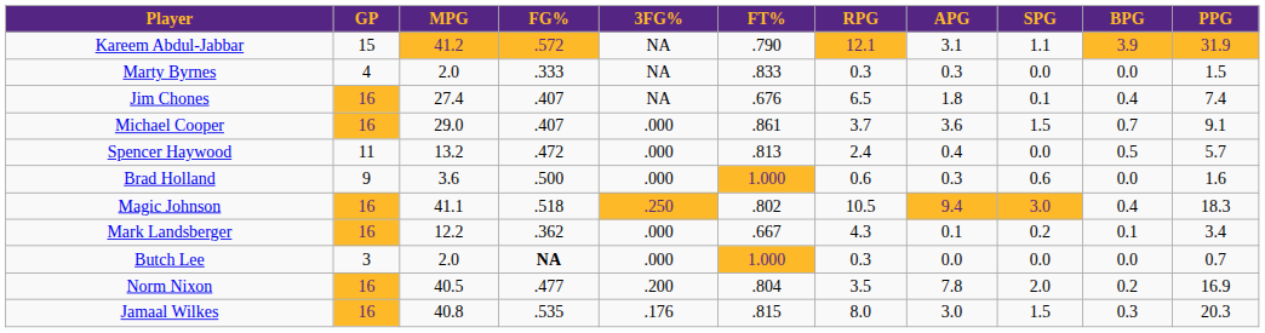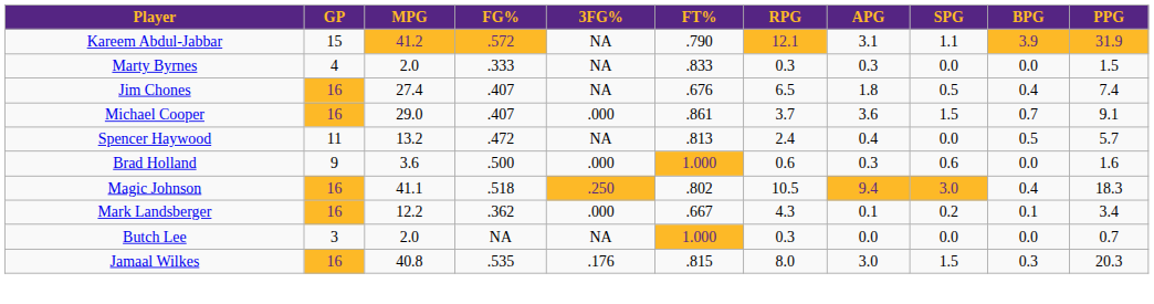 <table class="wikitable sortable" width=60%>
 <tr>
 <th style="background:#552583; color:#FDB927">Player</th>
 <th style="background:#552583; color:#FDB927">GP</th>
 <th style="background:#552583; color:#FDB927">MPG</th>
 <th style="background:#552583; color:#FDB927">FG%</th>
 <th style="background:#552583; color:#FDB927">3FG%</th>
 <th style="background:#552583; color:#FDB927">FT%</th>
 <th style="background:#552583; color:#FDB927">RPG</th>
 <th style="background:#552583; color:#FDB927">APG</th>
 <th style="background:#552583; color:#FDB927">SPG</th>
 <th style="background:#552583; color:#FDB927">BPG</th>
 <th style="background:#552583; color:#FDB927">PPG</th>
 </tr>
 <tr align="center">
 <td><a href='#'>Kareem Abdul-Jabbar</a></td>
 <td>15</td>
 <td style="background:#FDB927;color:#552583;">41.2</td>
 <td style="background:#FDB927;color:#552583;">.572</td>
 <td>NA</td>
 <td>.790</td>
 <td style="background:#FDB927;color:#552583;">12.1</td>
 <td>3.1</td>
 <td>1.1</td>
 <td style="background:#FDB927;color:#552583;">3.9</td>
 <td style="background:#FDB927;color:#552583;">31.9</td>
 </tr>
 <tr align="center">
 <td><a href='#'>Marty Byrnes</a></td>
 <td>4</td>
 <td>2.0</td>
 <td>.333</td>
 <td>NA</td>
 <td>.833</td>
 <td>0.3</td>
 <td>0.3</td>
 <td>0.0</td>
 <td>0.0</td>
 <td>1.5</td>
 </tr>
 <tr align="center">
 <td><a href='#'>Jim Chones</a></td>
 <td style="background:#FDB927;color:#552583;">16</td>
 <td>27.4</td>
 <td>.407</td>
 <td>NA</td>
 <td>.676</td>
 <td>6.5</td>
 <td>1.8</td>
-<td>0.1</td>
+<td>0.5</td>
 <td>0.4</td>
 <td>7.4</td>
 </tr>
 <tr align="center">
 <td><a href='#'>Michael Cooper</a></td>
 <td style="background:#FDB927;color:#552583;">16</td>
 <td>29.0</td>
 <td>.407</td>
 <td>.000</td>
 <td>.861</td>
 <td>3.7</td>
 <td>3.6</td>
 <td>1.5</td>
 <td>0.7</td>
 <td>9.1</td>
 </tr>
 <tr align="center">
 <td><a href='#'>Spencer Haywood</a></td>
 <td>11</td>
 <td>13.2</td>
 <td>.472</td>
-<td>.000</td>
+<td>NA</td>
 <td>.813</td>
 <td>2.4</td>
 <td>0.4</td>
 <td>0.0</td>
 <td>0.5</td>
 <td>5.7</td>
 </tr>
 <tr align="center">
 <td><a href='#'>Brad Holland</a></td>
 <td>9</td>
 <td>3.6</td>
 <td>.500</td>
 <td>.000</td>
 <td style="background:#FDB927;color:#552583;">1.000</td>
 <td>0.6</td>
 <td>0.3</td>
 <td>0.6</td>
 <td>0.0</td>
 <td>1.6</td>
 </tr>
 <tr align="center">
 <td><a href='#'>Magic Johnson</a></td>
 <td style="background:#FDB927;color:#552583;">16</td>
 <td>41.1</td>
 <td>.518</td>
 <td style="background:#FDB927;color:#552583;">.250</td>
 <td>.802</td>
 <td>10.5</td>
 <td style="background:#FDB927;color:#552583;">9.4</td>
 <td style="background:#FDB927;color:#552583;">3.0</td>
 <td>0.4</td>
 <td>18.3</td>
 </tr>
 <tr align="center">
 <td><a href='#'>Mark Landsberger</a></td>
 <td style="background:#FDB927;color:#552583;">16</td>
 <td>12.2</td>
 <td>.362</td>
 <td>.000</td>
 <td>.667</td>
 <td>4.3</td>
 <td>0.1</td>
 <td>0.2</td>
 <td>0.1</td>
 <td>3.4</td>
 </tr>
 <tr align="center">
 <td><a href='#'>Butch Lee</a></td>
 <td>3</td>
 <td>2.0</td>
-<td><strong>NA</strong></td>
-<td>.000</td>
+<td>NA</td>
+<td>NA</td>
 <td style="background:#FDB927;color:#552583;">1.000</td>
 <td>0.3</td>
 <td>0.0</td>
 <td>0.0</td>
 <td>0.0</td>
 <td>0.7</td>
-</tr>
-<tr align="center">
-<td><a href='#'>Norm Nixon</a></td>
-<td style="background:#FDB927;color:#552583;">16</td>
-<td>40.5</td>
-<td>.477</td>
-<td>.200</td>
-<td>.804</td>
-<td>3.5</td>
-<td>7.8</td>
-<td>2.0</td>
-<td>0.2</td>
-<td>16.9</td>
 </tr>
 <tr align="center">
 <td><a href='#'>Jamaal Wilkes</a></td>
 <td style="background:#FDB927;color:#552583;">16</td>
 <td>40.8</td>
 <td>.535</td>
 <td>.176</td>
 <td>.815</td>
 <td>8.0</td>
 <td>3.0</td>
 <td>1.5</td>
 <td>0.3</td>
 <td>20.3</td>
 </tr>
 </table>
